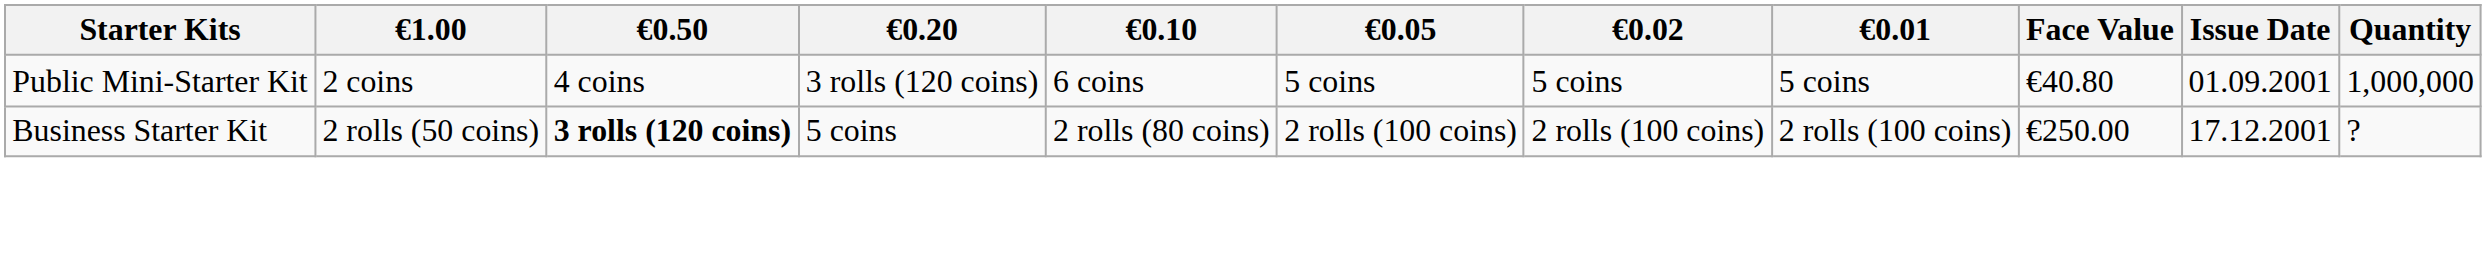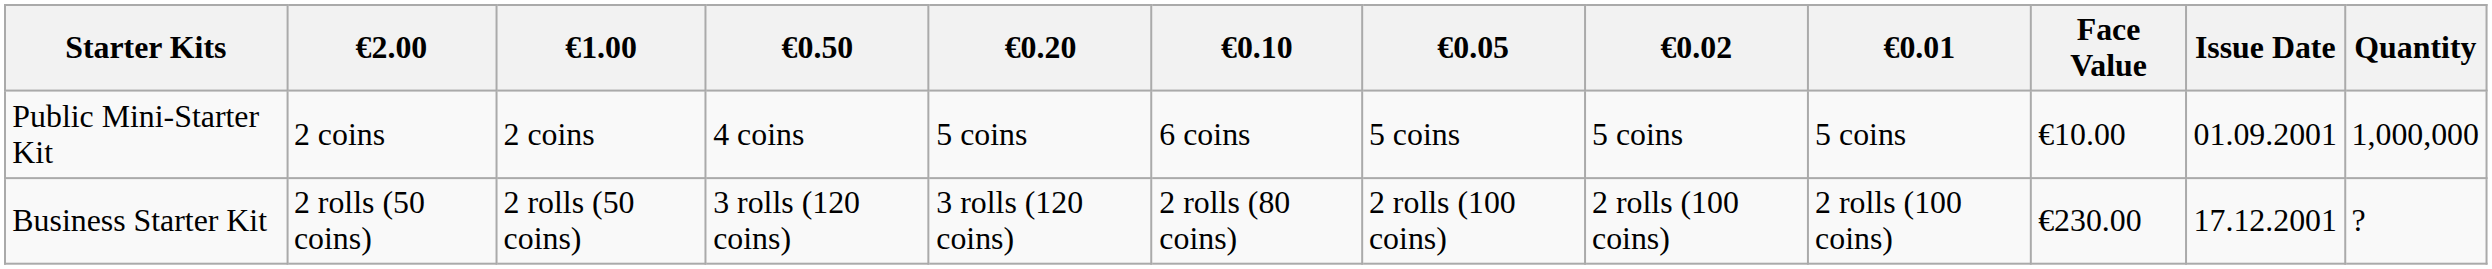 <table class="wikitable">
 <tr>
 <th>Starter Kits</th>
+<th>€2.00</th>
 <th>€1.00</th>
 <th>€0.50</th>
 <th>€0.20</th>
 <th>€0.10</th>
 <th>€0.05</th>
 <th>€0.02</th>
 <th>€0.01</th>
 <th>Face Value</th>
 <th>Issue Date</th>
 <th>Quantity</th>
 </tr>
 <tr>
 <td>Public Mini-Starter Kit</td>
 <td>2 coins</td>
+<td>2 coins</td>
 <td>4 coins</td>
-<td>3 rolls (120 coins)</td>
+<td>5 coins</td>
 <td>6 coins</td>
 <td>5 coins</td>
 <td>5 coins</td>
 <td>5 coins</td>
-<td>€40.80</td>
+<td>€10.00</td>
 <td>01.09.2001</td>
 <td>1,000,000</td>
 </tr>
 <tr>
 <td>Business Starter Kit</td>
 <td>2 rolls (50 coins)</td>
-<td><strong>3 rolls (120 coins)</strong></td>
-<td>5 coins</td>
+<td>2 rolls (50 coins)</td>
+<td>3 rolls (120 coins)</td>
+<td>3 rolls (120 coins)</td>
 <td>2 rolls (80 coins)</td>
 <td>2 rolls (100 coins)</td>
 <td>2 rolls (100 coins)</td>
 <td>2 rolls (100 coins)</td>
-<td>€250.00</td>
+<td>€230.00</td>
 <td>17.12.2001</td>
 <td>?</td>
 </tr>
 </table>
